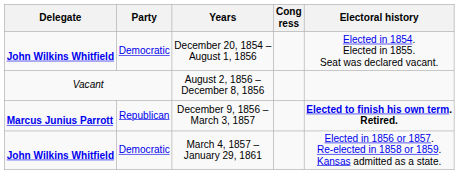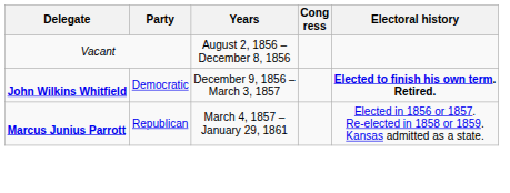 <table class=wikitable style="text-align:center">
 <tr>
 <th>Delegate<br></th>
 <th>Party</th>
 <th>Years</th>
 <th>Cong<br>ress</th>
 <th>Electoral history</th>
 </tr>
 <tr style="height:3em">
-<td align=left><br><strong><a href='#'>John Wilkins Whitfield</a></strong><br></td>
-<td><a href='#'>Democratic</a></td>
-<td nowrap>December 20, 1854 –<br>August 1, 1856</td>
-<td></td>
-<td><a href='#'>Elected in 1854</a>.<br>Elected in 1855.<br>Seat was declared vacant.</td>
-</tr>
-<tr style="height:3em">
 <td colspan=2><em>Vacant</em></td>
 <td nowrap>August 2, 1856 –<br>December 8, 1856</td>
 <td></td>
 <td></td>
 </tr>
 <tr style="height:3em">
-<td align=left><br><strong><a href='#'>Marcus Junius Parrott</a></strong><br></td>
-<td><a href='#'>Republican</a></td>
+<td align=left><br><strong><a href='#'>John Wilkins Whitfield</a></strong><br></td>
+<td><a href='#'>Democratic</a></td>
 <td nowrap>December 9, 1856 –<br>March 3, 1857</td>
 <td></td>
 <td><strong><a href='#'>Elected to finish his own term</a>.<br>Retired.</strong></td>
 </tr>
 <tr style="height:3em">
-<td align=left><br><strong><a href='#'>John Wilkins Whitfield</a></strong><br></td>
-<td><a href='#'>Democratic</a></td>
+<td align=left><br><strong><a href='#'>Marcus Junius Parrott</a></strong><br></td>
+<td><a href='#'>Republican</a></td>
 <td nowrap>March 4, 1857 –<br>January 29, 1861</td>
 <td></td>
 <td><a href='#'>Elected in 1856 or 1857</a>.<br><a href='#'>Re-elected in 1858 or 1859</a>.<br><a href='#'>Kansas</a> admitted as a state.</td>
 </tr>
 </table>
